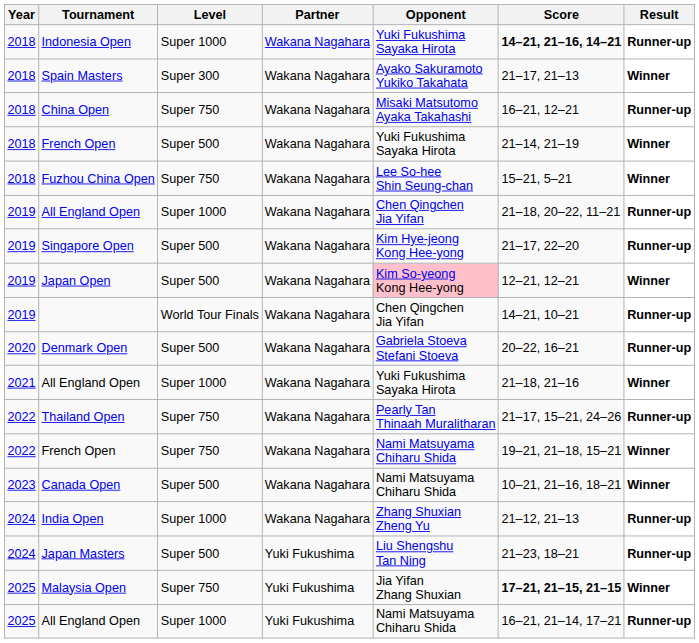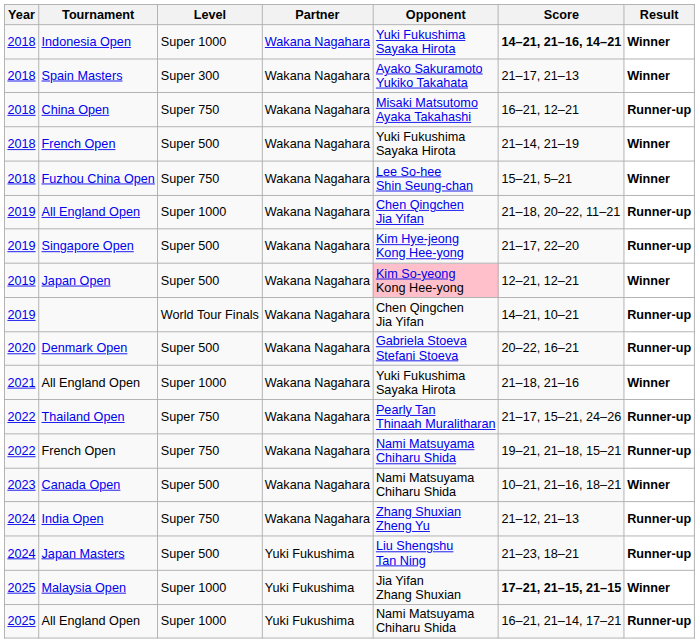 <table class="sortable wikitable" style="font-size: 90%">
 <tr>
 <th>Year</th>
 <th>Tournament</th>
 <th>Level</th>
 <th>Partner</th>
 <th>Opponent</th>
 <th>Score</th>
 <th>Result</th>
 </tr>
 <tr>
 <td align="center"><a href='#'>2018</a></td>
 <td align="left"><a href='#'>Indonesia Open</a></td>
 <td align="left">Super 1000</td>
 <td align="left"> <a href='#'>Wakana Nagahara</a></td>
 <td align="left"> <a href='#'>Yuki Fukushima</a><br> <a href='#'>Sayaka Hirota</a></td>
 <td align="left"><strong>14–21, 21–16, 14–21</strong></td>
-<td style="text-align:left; background:white"> <strong>Runner-up</strong></td>
+<td style="text-align:left; background:white"> <strong>Winner</strong></td>
 </tr>
 <tr>
 <td align="center"><a href='#'>2018</a></td>
 <td align="left"><a href='#'>Spain Masters</a></td>
 <td align="left">Super 300</td>
 <td align="left"> Wakana Nagahara</td>
 <td align="left"> <a href='#'>Ayako Sakuramoto</a><br> <a href='#'>Yukiko Takahata</a></td>
 <td align="left">21–17, 21–13</td>
 <td style="text-align:left; background:white"> <strong>Winner</strong></td>
 </tr>
 <tr>
 <td align="center"><a href='#'>2018</a></td>
 <td align="left"><a href='#'>China Open</a></td>
 <td align="left">Super 750</td>
 <td align="left"> Wakana Nagahara</td>
 <td align="left"> <a href='#'>Misaki Matsutomo</a><br> <a href='#'>Ayaka Takahashi</a></td>
 <td align="left">16–21, 12–21</td>
 <td style="text-align:left; background:white"> <strong>Runner-up</strong></td>
 </tr>
 <tr>
 <td align="center"><a href='#'>2018</a></td>
 <td align="left"><a href='#'>French Open</a></td>
 <td align="left">Super 500</td>
 <td align="left"> Wakana Nagahara</td>
 <td align="left"> Yuki Fukushima<br> Sayaka Hirota</td>
 <td align="left">21–14, 21–19</td>
 <td style="text-align:left; background:white"> <strong>Winner</strong></td>
 </tr>
 <tr>
 <td align="center"><a href='#'>2018</a></td>
 <td align="left"><a href='#'>Fuzhou China Open</a></td>
 <td align="left">Super 750</td>
 <td align="left"> Wakana Nagahara</td>
 <td align="left"> <a href='#'>Lee So-hee</a><br> <a href='#'>Shin Seung-chan</a></td>
 <td align="left">15–21, 5–21</td>
 <td style="text-align:left; background:white"> <strong>Winner</strong></td>
 </tr>
 <tr>
 <td align="center"><a href='#'>2019</a></td>
 <td align="left"><a href='#'>All England Open</a></td>
 <td align="left">Super 1000</td>
 <td align="left"> Wakana Nagahara</td>
 <td align="left"> <a href='#'>Chen Qingchen</a><br> <a href='#'>Jia Yifan</a></td>
 <td align="left">21–18, 20–22, 11–21</td>
 <td style="text-align:left; background:white"> <strong>Runner-up</strong></td>
 </tr>
 <tr>
 <td align="center"><a href='#'>2019</a></td>
 <td align="left"><a href='#'>Singapore Open</a></td>
 <td align="left">Super 500</td>
 <td align="left"> Wakana Nagahara</td>
 <td align="left"> <a href='#'>Kim Hye-jeong</a><br> <a href='#'>Kong Hee-yong</a></td>
 <td align="left">21–17, 22–20</td>
 <td style="text-align:left; background:white"> <strong>Runner-up</strong></td>
 </tr>
 <tr>
 <td align="center"><a href='#'>2019</a></td>
 <td align="left"><a href='#'>Japan Open</a></td>
 <td align="left">Super 500</td>
 <td align="left"> Wakana Nagahara</td>
 <td align="left" style="background: pink;"> <a href='#'>Kim So-yeong</a><br> Kong Hee-yong</td>
 <td align="left">12–21, 12–21</td>
 <td style="text-align:left; background:white"> <strong>Winner</strong></td>
 </tr>
 <tr>
 <td align="center"><a href='#'>2019</a></td>
 <td align="left"></td>
 <td align="left">World Tour Finals</td>
 <td align="left"> Wakana Nagahara</td>
 <td align="left"> Chen Qingchen<br> Jia Yifan</td>
 <td align="left">14–21, 10–21</td>
 <td style="text-align:left; background:white"> <strong>Runner-up</strong></td>
 </tr>
 <tr>
 <td align="center"><a href='#'>2020</a></td>
 <td align="left"><a href='#'>Denmark Open</a></td>
 <td align="left">Super 500</td>
 <td align="left"> Wakana Nagahara</td>
 <td align="left"> <a href='#'>Gabriela Stoeva</a><br> <a href='#'>Stefani Stoeva</a></td>
 <td align="left">20–22, 16–21</td>
 <td style="text-align:left; background:white"> <strong>Runner-up</strong></td>
 </tr>
 <tr>
 <td align="center"><a href='#'>2021</a></td>
 <td align="left">All England Open</td>
 <td align="left">Super 1000</td>
 <td align="left"> Wakana Nagahara</td>
 <td align="left"> Yuki Fukushima<br> Sayaka Hirota</td>
 <td align="left">21–18, 21–16</td>
 <td style="text-align:left; background:white"> <strong>Winner</strong></td>
 </tr>
 <tr>
 <td align="center"><a href='#'>2022</a></td>
 <td align="left"><a href='#'>Thailand Open</a></td>
 <td align="left">Super 750</td>
 <td align="left"> Wakana Nagahara</td>
 <td align="left"> <a href='#'>Pearly Tan</a><br> <a href='#'>Thinaah Muralitharan</a></td>
 <td align="left">21–17, 15–21, 24–26</td>
 <td style="text-align:left; background:white"> <strong>Runner-up</strong></td>
 </tr>
 <tr>
 <td align="center"><a href='#'>2022</a></td>
 <td align="left">French Open</td>
 <td align="left">Super 750</td>
 <td align="left"> Wakana Nagahara</td>
 <td align="left"> <a href='#'>Nami Matsuyama</a><br> <a href='#'>Chiharu Shida</a></td>
 <td align="left">19–21, 21–18, 15–21</td>
-<td style="text-align:left; background:white"> <strong>Winner</strong></td>
+<td style="text-align:left; background:white"> <strong>Runner-up</strong></td>
 </tr>
 <tr>
 <td align="center"><a href='#'>2023</a></td>
 <td align="left"><a href='#'>Canada Open</a></td>
 <td align="left">Super 500</td>
 <td align="left"> Wakana Nagahara</td>
 <td align="left"> Nami Matsuyama<br> Chiharu Shida</td>
 <td align="left">10–21, 21–16, 18–21</td>
 <td style="text-align:left; background:white"> <strong>Winner</strong></td>
 </tr>
 <tr>
 <td align="center"><a href='#'>2024</a></td>
 <td align="left"><a href='#'>India Open</a></td>
-<td align="left">Super 1000</td>
+<td align="left">Super 750</td>
 <td align="left"> Wakana Nagahara</td>
 <td align="left"> <a href='#'>Zhang Shuxian</a><br> <a href='#'>Zheng Yu</a></td>
 <td align="left">21–12, 21–13</td>
 <td style="text-align:left; background:white"> <strong>Runner-up</strong></td>
 </tr>
 <tr>
 <td align="center"><a href='#'>2024</a></td>
 <td align="left"><a href='#'>Japan Masters</a></td>
 <td align="left">Super 500</td>
 <td align="left"> Yuki Fukushima</td>
 <td align="left"> <a href='#'>Liu Shengshu</a><br> <a href='#'>Tan Ning</a></td>
 <td align="left">21–23, 18–21</td>
 <td style="text-align:left; background:white"> <strong>Runner-up</strong></td>
 </tr>
 <tr>
 <td align="center"><a href='#'>2025</a></td>
 <td align="left"><a href='#'>Malaysia Open</a></td>
-<td align="left">Super 750</td>
+<td align="left">Super 1000</td>
 <td align="left"> Yuki Fukushima</td>
 <td align="left"> Jia Yifan<br> Zhang Shuxian</td>
 <td align="left"><strong>17–21, 21–15, 21–15</strong></td>
 <td style="text-align:left; background: white"> <strong>Winner</strong></td>
 </tr>
 <tr>
 <td align="center"><a href='#'>2025</a></td>
 <td align="left">All England Open</td>
 <td align="left">Super 1000</td>
 <td align="left"> Yuki Fukushima</td>
 <td align="left"> Nami Matsuyama<br> Chiharu Shida</td>
 <td align="left">16–21, 21–14, 17–21</td>
 <td style="text-align:left; background:white"> <strong>Runner-up</strong></td>
 </tr>
 </table>
